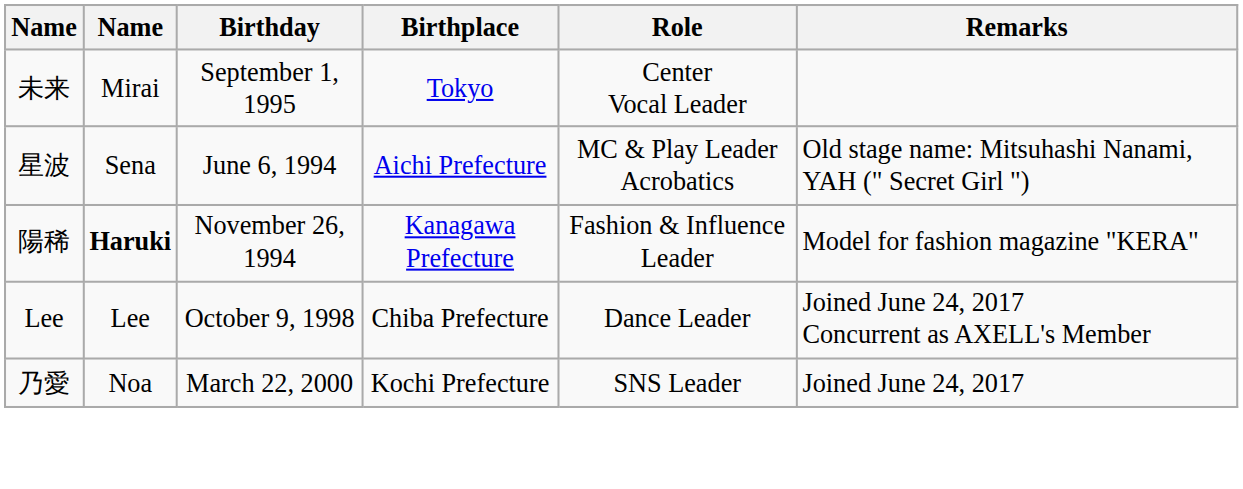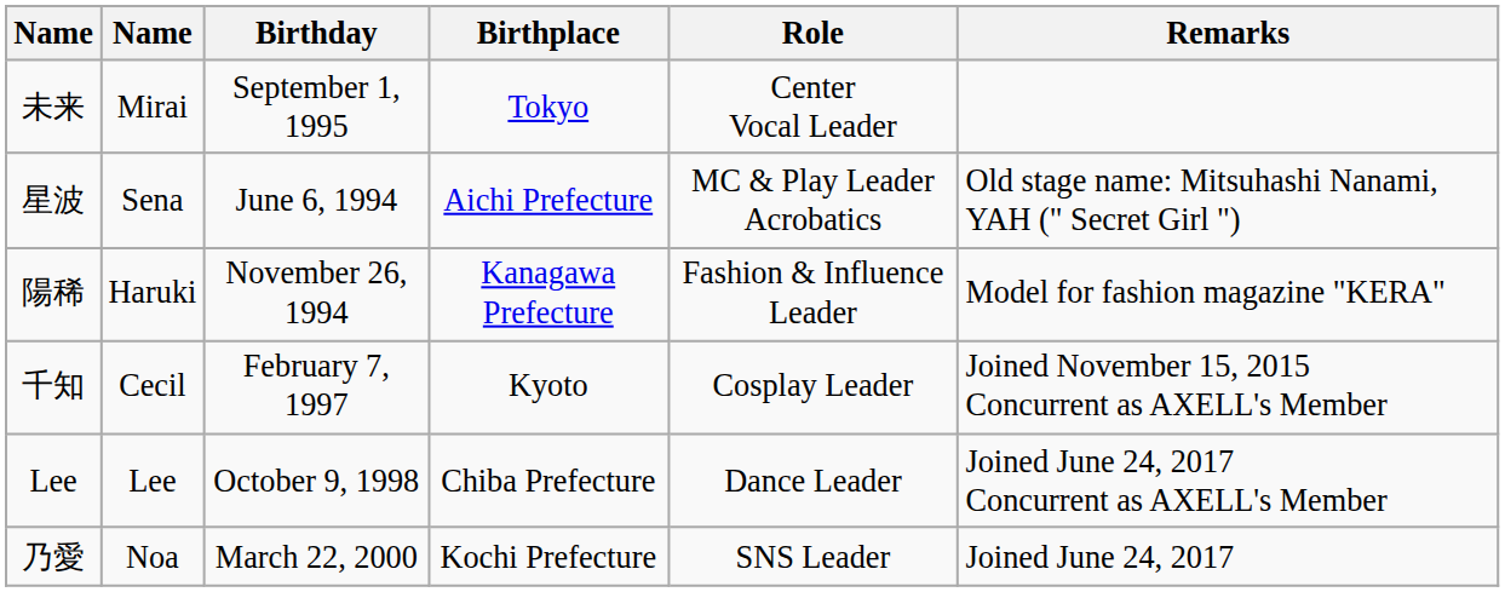 <table class="sortable wikitable" style="font-size: small; text-align: center; margin-bottom: 10px;">
 <tr>
 <th class="unsortable">Name</th>
 <th class="unsortable">Name</th>
 <th>Birthday</th>
 <th class="unsortable">Birthplace</th>
 <th class="unsortable">Role</th>
 <th class="unsortable">Remarks</th>
 </tr>
 <tr>
 <td>未来</td>
 <td>Mirai</td>
 <td>September 1, 1995<br></td>
 <td><a href='#'>Tokyo</a></td>
 <td>Center<br>Vocal Leader</td>
 <td></td>
 </tr>
 <tr>
 <td>星波</td>
 <td>Sena</td>
 <td>June 6, 1994<br></td>
 <td><a href='#'>Aichi Prefecture</a></td>
 <td>MC & Play Leader<br>Acrobatics<br></td>
 <td align="left">Old stage name: Mitsuhashi Nanami, YAH (" Secret Girl ")</td>
 </tr>
 <tr>
 <td>陽稀</td>
-<td><strong>Haruki</strong></td>
+<td>Haruki</td>
 <td>November 26, 1994<br></td>
 <td><a href='#'>Kanagawa Prefecture</a></td>
 <td>Fashion & Influence Leader</td>
 <td align="left">Model for fashion magazine "KERA"</td>
+</tr>
+<tr>
+<td>千知</td>
+<td>Cecil</td>
+<td>February 7, 1997<br></td>
+<td>Kyoto<br></td>
+<td>Cosplay Leader</td>
+<td align="left">Joined November 15, 2015<br>Concurrent as AXELL's Member</td>
 </tr>
 <tr>
 <td>Lee</td>
 <td>Lee</td>
 <td>October 9, 1998</td>
 <td>Chiba Prefecture</td>
 <td>Dance Leader</td>
 <td align="left">Joined June 24, 2017<br>Concurrent as AXELL's Member</td>
 </tr>
 <tr>
 <td>乃愛</td>
 <td>Noa</td>
 <td>March 22, 2000</td>
 <td>Kochi Prefecture</td>
 <td>SNS Leader</td>
 <td align="left">Joined June 24, 2017</td>
 </tr>
 </table>
